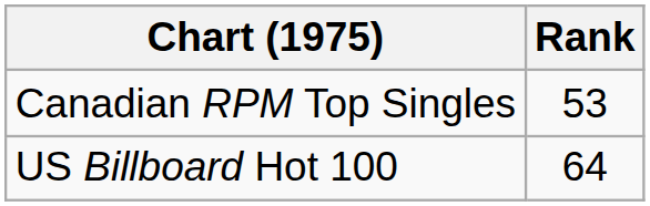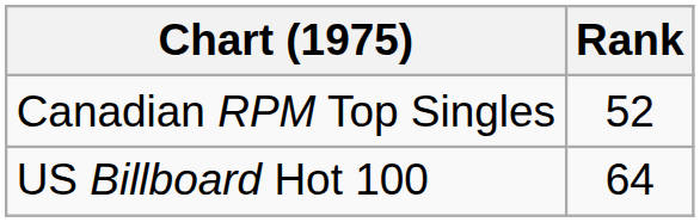 <table class="wikitable">
 <tr>
 <th>Chart (1975)</th>
 <th style="text-align:center;">Rank</th>
 </tr>
 <tr>
 <td>Canadian <em>RPM</em> Top Singles</td>
-<td style="text-align:center;">53</td>
+<td style="text-align:center;">52</td>
 </tr>
 <tr>
 <td>US <em>Billboard</em> Hot 100</td>
 <td style="text-align:center;">64</td>
 </tr>
 </table>
